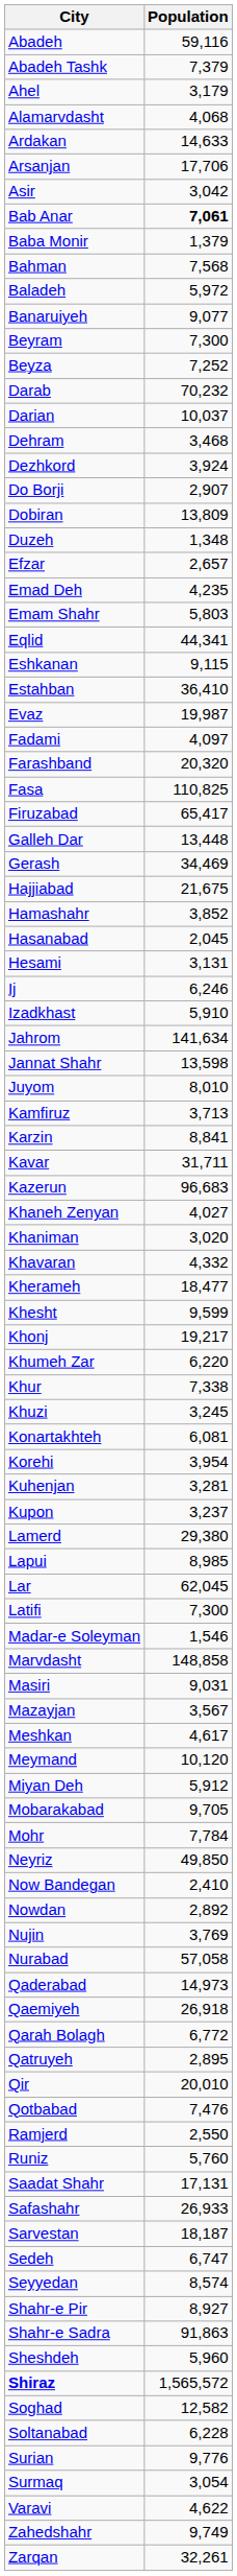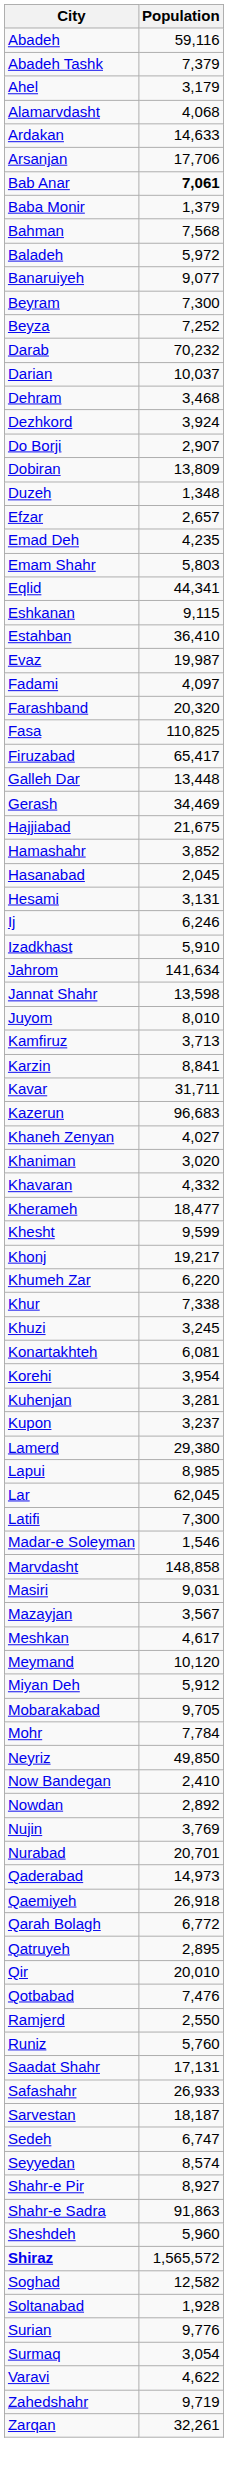 <table class="wikitable sortable">
 <tr>
 <th>City</th>
 <th>Population</th>
 </tr>
 <tr>
 <td><a href='#'>Abadeh</a></td>
 <td style="text-align: right;">59,116</td>
 </tr>
 <tr>
 <td><a href='#'>Abadeh Tashk</a></td>
 <td style="text-align: right;">7,379</td>
 </tr>
 <tr>
 <td><a href='#'>Ahel</a></td>
 <td style="text-align: right;">3,179</td>
 </tr>
 <tr>
 <td><a href='#'>Alamarvdasht</a></td>
 <td style="text-align: right;">4,068</td>
 </tr>
 <tr>
 <td><a href='#'>Ardakan</a></td>
 <td style="text-align: right;">14,633</td>
 </tr>
 <tr>
 <td><a href='#'>Arsanjan</a></td>
 <td style="text-align: right;">17,706</td>
-</tr>
-<tr>
-<td><a href='#'>Asir</a></td>
-<td style="text-align: right;">3,042</td>
 </tr>
 <tr>
 <td><a href='#'>Bab Anar</a></td>
 <td style="text-align: right;"><strong>7,061</strong></td>
 </tr>
 <tr>
 <td><a href='#'>Baba Monir</a></td>
 <td style="text-align: right;">1,379</td>
 </tr>
 <tr>
 <td><a href='#'>Bahman</a></td>
 <td style="text-align: right;">7,568</td>
 </tr>
 <tr>
 <td><a href='#'>Baladeh</a></td>
 <td style="text-align: right;">5,972</td>
 </tr>
 <tr>
 <td><a href='#'>Banaruiyeh</a></td>
 <td style="text-align: right;">9,077</td>
 </tr>
 <tr>
 <td><a href='#'>Beyram</a></td>
 <td style="text-align: right;">7,300</td>
 </tr>
 <tr>
 <td><a href='#'>Beyza</a></td>
 <td style="text-align: right;">7,252</td>
 </tr>
 <tr>
 <td><a href='#'>Darab</a></td>
 <td style="text-align: right;">70,232</td>
 </tr>
 <tr>
 <td><a href='#'>Darian</a></td>
 <td style="text-align: right;">10,037</td>
 </tr>
 <tr>
 <td><a href='#'>Dehram</a></td>
 <td style="text-align: right;">3,468</td>
 </tr>
 <tr>
 <td><a href='#'>Dezhkord</a></td>
 <td style="text-align: right;">3,924</td>
 </tr>
 <tr>
 <td><a href='#'>Do Borji</a></td>
 <td style="text-align: right;">2,907</td>
 </tr>
 <tr>
 <td><a href='#'>Dobiran</a></td>
 <td style="text-align: right;">13,809</td>
 </tr>
 <tr>
 <td><a href='#'>Duzeh</a></td>
 <td style="text-align: right;">1,348</td>
 </tr>
 <tr>
 <td><a href='#'>Efzar</a></td>
 <td style="text-align: right;">2,657</td>
 </tr>
 <tr>
 <td><a href='#'>Emad Deh</a></td>
 <td style="text-align: right;">4,235</td>
 </tr>
 <tr>
 <td><a href='#'>Emam Shahr</a></td>
 <td style="text-align: right;">5,803</td>
 </tr>
 <tr>
 <td><a href='#'>Eqlid</a></td>
 <td style="text-align: right;">44,341</td>
 </tr>
 <tr>
 <td><a href='#'>Eshkanan</a></td>
 <td style="text-align: right;">9,115</td>
 </tr>
 <tr>
 <td><a href='#'>Estahban</a></td>
 <td style="text-align: right;">36,410</td>
 </tr>
 <tr>
 <td><a href='#'>Evaz</a></td>
 <td style="text-align: right;">19,987</td>
 </tr>
 <tr>
 <td><a href='#'>Fadami</a></td>
 <td style="text-align: right;">4,097</td>
 </tr>
 <tr>
 <td><a href='#'>Farashband</a></td>
 <td style="text-align: right;">20,320</td>
 </tr>
 <tr>
 <td><a href='#'>Fasa</a></td>
 <td style="text-align: right;">110,825</td>
 </tr>
 <tr>
 <td><a href='#'>Firuzabad</a></td>
 <td style="text-align: right;">65,417</td>
 </tr>
 <tr>
 <td><a href='#'>Galleh Dar</a></td>
 <td style="text-align: right;">13,448</td>
 </tr>
 <tr>
 <td><a href='#'>Gerash</a></td>
 <td style="text-align: right;">34,469</td>
 </tr>
 <tr>
 <td><a href='#'>Hajjiabad</a></td>
 <td style="text-align: right;">21,675</td>
 </tr>
 <tr>
 <td><a href='#'>Hamashahr</a></td>
 <td style="text-align: right;">3,852</td>
 </tr>
 <tr>
 <td><a href='#'>Hasanabad</a></td>
 <td style="text-align: right;">2,045</td>
 </tr>
 <tr>
 <td><a href='#'>Hesami</a></td>
 <td style="text-align: right;">3,131</td>
 </tr>
 <tr>
 <td><a href='#'>Ij</a></td>
 <td style="text-align: right;">6,246</td>
 </tr>
 <tr>
 <td><a href='#'>Izadkhast</a></td>
 <td style="text-align: right;">5,910</td>
 </tr>
 <tr>
 <td><a href='#'>Jahrom</a></td>
 <td style="text-align: right;">141,634</td>
 </tr>
 <tr>
 <td><a href='#'>Jannat Shahr</a></td>
 <td style="text-align: right;">13,598</td>
 </tr>
 <tr>
 <td><a href='#'>Juyom</a></td>
 <td style="text-align: right;">8,010</td>
 </tr>
 <tr>
 <td><a href='#'>Kamfiruz</a></td>
 <td style="text-align: right;">3,713</td>
 </tr>
 <tr>
 <td><a href='#'>Karzin</a></td>
 <td style="text-align: right;">8,841</td>
 </tr>
 <tr>
 <td><a href='#'>Kavar</a></td>
 <td style="text-align: right;">31,711</td>
 </tr>
 <tr>
 <td><a href='#'>Kazerun</a></td>
 <td style="text-align: right;">96,683</td>
 </tr>
 <tr>
 <td><a href='#'>Khaneh Zenyan</a></td>
 <td style="text-align: right;">4,027</td>
 </tr>
 <tr>
 <td><a href='#'>Khaniman</a></td>
 <td style="text-align: right;">3,020</td>
 </tr>
 <tr>
 <td><a href='#'>Khavaran</a></td>
 <td style="text-align: right;">4,332</td>
 </tr>
 <tr>
 <td><a href='#'>Kherameh</a></td>
 <td style="text-align: right;">18,477</td>
 </tr>
 <tr>
 <td><a href='#'>Khesht</a></td>
 <td style="text-align: right;">9,599</td>
 </tr>
 <tr>
 <td><a href='#'>Khonj</a></td>
 <td style="text-align: right;">19,217</td>
 </tr>
 <tr>
 <td><a href='#'>Khumeh Zar</a></td>
 <td style="text-align: right;">6,220</td>
 </tr>
 <tr>
 <td><a href='#'>Khur</a></td>
 <td style="text-align: right;">7,338</td>
 </tr>
 <tr>
 <td><a href='#'>Khuzi</a></td>
 <td style="text-align: right;">3,245</td>
 </tr>
 <tr>
 <td><a href='#'>Konartakhteh</a></td>
 <td style="text-align: right;">6,081</td>
 </tr>
 <tr>
 <td><a href='#'>Korehi</a></td>
 <td style="text-align: right;">3,954</td>
 </tr>
 <tr>
 <td><a href='#'>Kuhenjan</a></td>
 <td style="text-align: right;">3,281</td>
 </tr>
 <tr>
 <td><a href='#'>Kupon</a></td>
 <td style="text-align: right;">3,237</td>
 </tr>
 <tr>
 <td><a href='#'>Lamerd</a></td>
 <td style="text-align: right;">29,380</td>
 </tr>
 <tr>
 <td><a href='#'>Lapui</a></td>
 <td style="text-align: right;">8,985</td>
 </tr>
 <tr>
 <td><a href='#'>Lar</a></td>
 <td style="text-align: right;">62,045</td>
 </tr>
 <tr>
 <td><a href='#'>Latifi</a></td>
 <td style="text-align: right;">7,300</td>
 </tr>
 <tr>
 <td><a href='#'>Madar-e Soleyman</a></td>
 <td style="text-align: right;">1,546</td>
 </tr>
 <tr>
 <td><a href='#'>Marvdasht</a></td>
 <td style="text-align: right;">148,858</td>
 </tr>
 <tr>
 <td><a href='#'>Masiri</a></td>
 <td style="text-align: right;">9,031</td>
 </tr>
 <tr>
 <td><a href='#'>Mazayjan</a></td>
 <td style="text-align: right;">3,567</td>
 </tr>
 <tr>
 <td><a href='#'>Meshkan</a></td>
 <td style="text-align: right;">4,617</td>
 </tr>
 <tr>
 <td><a href='#'>Meymand</a></td>
 <td style="text-align: right;">10,120</td>
 </tr>
 <tr>
 <td><a href='#'>Miyan Deh</a></td>
 <td style="text-align: right;">5,912</td>
 </tr>
 <tr>
 <td><a href='#'>Mobarakabad</a></td>
 <td style="text-align: right;">9,705</td>
 </tr>
 <tr>
 <td><a href='#'>Mohr</a></td>
 <td style="text-align: right;">7,784</td>
 </tr>
 <tr>
 <td><a href='#'>Neyriz</a></td>
 <td style="text-align: right;">49,850</td>
 </tr>
 <tr>
 <td><a href='#'>Now Bandegan</a></td>
 <td style="text-align: right;">2,410</td>
 </tr>
 <tr>
 <td><a href='#'>Nowdan</a></td>
 <td style="text-align: right;">2,892</td>
 </tr>
 <tr>
 <td><a href='#'>Nujin</a></td>
 <td style="text-align: right;">3,769</td>
 </tr>
 <tr>
 <td><a href='#'>Nurabad</a></td>
-<td style="text-align: right;">57,058</td>
+<td style="text-align: right;">20,701</td>
 </tr>
 <tr>
 <td><a href='#'>Qaderabad</a></td>
 <td style="text-align: right;">14,973</td>
 </tr>
 <tr>
 <td><a href='#'>Qaemiyeh</a></td>
 <td style="text-align: right;">26,918</td>
 </tr>
 <tr>
 <td><a href='#'>Qarah Bolagh</a></td>
 <td style="text-align: right;">6,772</td>
 </tr>
 <tr>
 <td><a href='#'>Qatruyeh</a></td>
 <td style="text-align: right;">2,895</td>
 </tr>
 <tr>
 <td><a href='#'>Qir</a></td>
 <td style="text-align: right;">20,010</td>
 </tr>
 <tr>
 <td><a href='#'>Qotbabad</a></td>
 <td style="text-align: right;">7,476</td>
 </tr>
 <tr>
 <td><a href='#'>Ramjerd</a></td>
 <td style="text-align: right;">2,550</td>
 </tr>
 <tr>
 <td><a href='#'>Runiz</a></td>
 <td style="text-align: right;">5,760</td>
 </tr>
 <tr>
 <td><a href='#'>Saadat Shahr</a></td>
 <td style="text-align: right;">17,131</td>
 </tr>
 <tr>
 <td><a href='#'>Safashahr</a></td>
 <td style="text-align: right;">26,933</td>
 </tr>
 <tr>
 <td><a href='#'>Sarvestan</a></td>
 <td style="text-align: right;">18,187</td>
 </tr>
 <tr>
 <td><a href='#'>Sedeh</a></td>
 <td style="text-align: right;">6,747</td>
 </tr>
 <tr>
 <td><a href='#'>Seyyedan</a></td>
 <td style="text-align: right;">8,574</td>
 </tr>
 <tr>
 <td><a href='#'>Shahr-e Pir</a></td>
 <td style="text-align: right;">8,927</td>
 </tr>
 <tr>
 <td><a href='#'>Shahr-e Sadra</a></td>
 <td style="text-align: right;">91,863</td>
 </tr>
 <tr>
 <td><a href='#'>Sheshdeh</a></td>
 <td style="text-align: right;">5,960</td>
 </tr>
 <tr>
 <td><strong><a href='#'>Shiraz</a></strong></td>
 <td style="text-align: right;">1,565,572</td>
 </tr>
 <tr>
 <td><a href='#'>Soghad</a></td>
 <td style="text-align: right;">12,582</td>
 </tr>
 <tr>
 <td><a href='#'>Soltanabad</a></td>
-<td style="text-align: right;">6,228</td>
+<td style="text-align: right;">1,928</td>
 </tr>
 <tr>
 <td><a href='#'>Surian</a></td>
 <td style="text-align: right;">9,776</td>
 </tr>
 <tr>
 <td><a href='#'>Surmaq</a></td>
 <td style="text-align: right;">3,054</td>
 </tr>
 <tr>
 <td><a href='#'>Varavi</a></td>
 <td style="text-align: right;">4,622</td>
 </tr>
 <tr>
 <td><a href='#'>Zahedshahr</a></td>
-<td style="text-align: right;">9,749</td>
+<td style="text-align: right;">9,719</td>
 </tr>
 <tr>
 <td><a href='#'>Zarqan</a></td>
 <td style="text-align: right;">32,261</td>
 </tr>
 </table>
